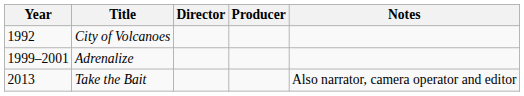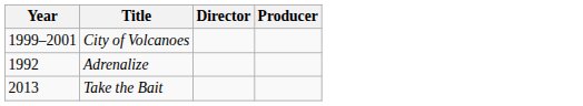 <table class="wikitable">
 <tr>
 <th>Year</th>
 <th>Title</th>
 <th>Director</th>
 <th>Producer</th>
-<th>Notes</th>
 </tr>
 <tr>
-<td>1992</td>
+<td>1999–2001</td>
 <td><em>City of Volcanoes</em></td>
-<td></td>
 <td></td>
 <td></td>
 </tr>
 <tr>
-<td>1999–2001</td>
+<td>1992</td>
 <td><em>Adrenalize</em></td>
-<td></td>
 <td></td>
 <td></td>
 </tr>
 <tr>
 <td>2013</td>
 <td><em>Take the Bait</em></td>
 <td></td>
 <td></td>
-<td>Also narrator, camera operator and editor</td>
 </tr>
 </table>
